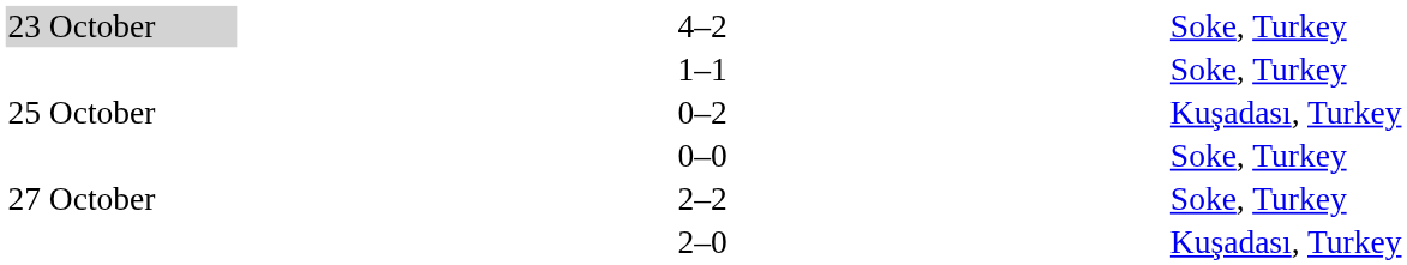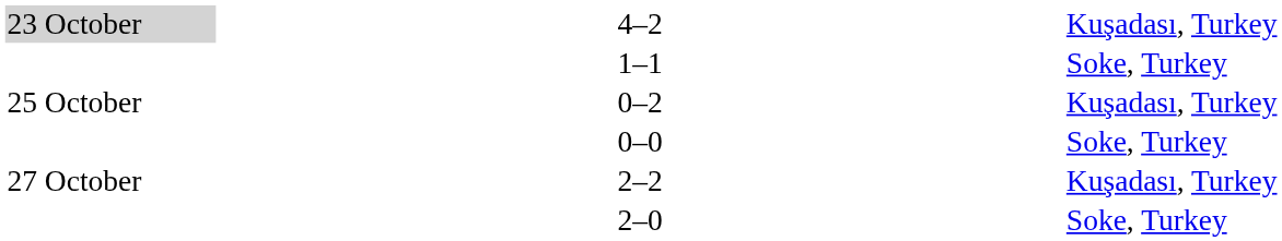 <table cellspacing=1 width=85%>
 <tr>
 <th width=15%></th>
 <th width=25%></th>
 <th width=10%></th>
 <th width=25%></th>
 <th width=25%></th>
 </tr>
 <tr>
 <td style="background: lightgrey;">23 October</td>
 <td align=right></td>
 <td align=center>4–2</td>
 <td></td>
-<td><a href='#'>Soke</a>, <a href='#'>Turkey</a></td>
+<td><a href='#'>Kuşadası</a>, <a href='#'>Turkey</a></td>
 </tr>
 <tr>
 <td></td>
 <td align=right></td>
 <td align=center>1–1</td>
 <td></td>
 <td><a href='#'>Soke</a>, <a href='#'>Turkey</a></td>
 </tr>
 <tr>
 <td>25 October</td>
 <td align=right></td>
 <td align=center>0–2</td>
 <td></td>
 <td><a href='#'>Kuşadası</a>, <a href='#'>Turkey</a></td>
 </tr>
 <tr>
 <td></td>
 <td align=right></td>
 <td align=center>0–0</td>
 <td></td>
 <td><a href='#'>Soke</a>, <a href='#'>Turkey</a></td>
 </tr>
 <tr>
 <td>27 October</td>
 <td align=right></td>
 <td align=center>2–2</td>
 <td></td>
-<td><a href='#'>Soke</a>, <a href='#'>Turkey</a></td>
+<td><a href='#'>Kuşadası</a>, <a href='#'>Turkey</a></td>
 </tr>
 <tr>
 <td></td>
 <td align=right></td>
 <td align=center>2–0</td>
 <td></td>
-<td><a href='#'>Kuşadası</a>, <a href='#'>Turkey</a></td>
+<td><a href='#'>Soke</a>, <a href='#'>Turkey</a></td>
 </tr>
 </table>
